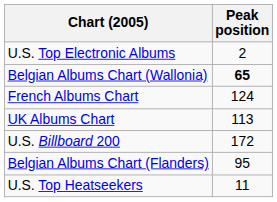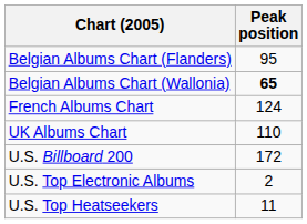 <table class="wikitable sortable">
 <tr>
 <th>Chart (2005)</th>
 <th>Peak<br>position</th>
 </tr>
 <tr>
-<td>U.S. <a href='#'>Top Electronic Albums</a></td>
-<td style="text-align:center;">2</td>
+<td><a href='#'>Belgian Albums Chart (Flanders)</a></td>
+<td style="text-align:center;">95</td>
 </tr>
 <tr>
 <td><a href='#'>Belgian Albums Chart (Wallonia)</a></td>
 <td style="text-align:center;"><strong>65</strong></td>
 </tr>
 <tr>
 <td><a href='#'>French Albums Chart</a></td>
 <td style="text-align:center;">124</td>
 </tr>
 <tr>
 <td><a href='#'>UK Albums Chart</a></td>
-<td style="text-align:center;">113</td>
+<td style="text-align:center;">110</td>
 </tr>
 <tr>
 <td>U.S. <a href='#'><em>Billboard</em> 200</a></td>
 <td style="text-align:center;">172</td>
 </tr>
 <tr>
-<td><a href='#'>Belgian Albums Chart (Flanders)</a></td>
-<td style="text-align:center;">95</td>
+<td>U.S. <a href='#'>Top Electronic Albums</a></td>
+<td style="text-align:center;">2</td>
 </tr>
 <tr>
 <td>U.S. <a href='#'>Top Heatseekers</a></td>
 <td style="text-align:center;">11</td>
 </tr>
 </table>
